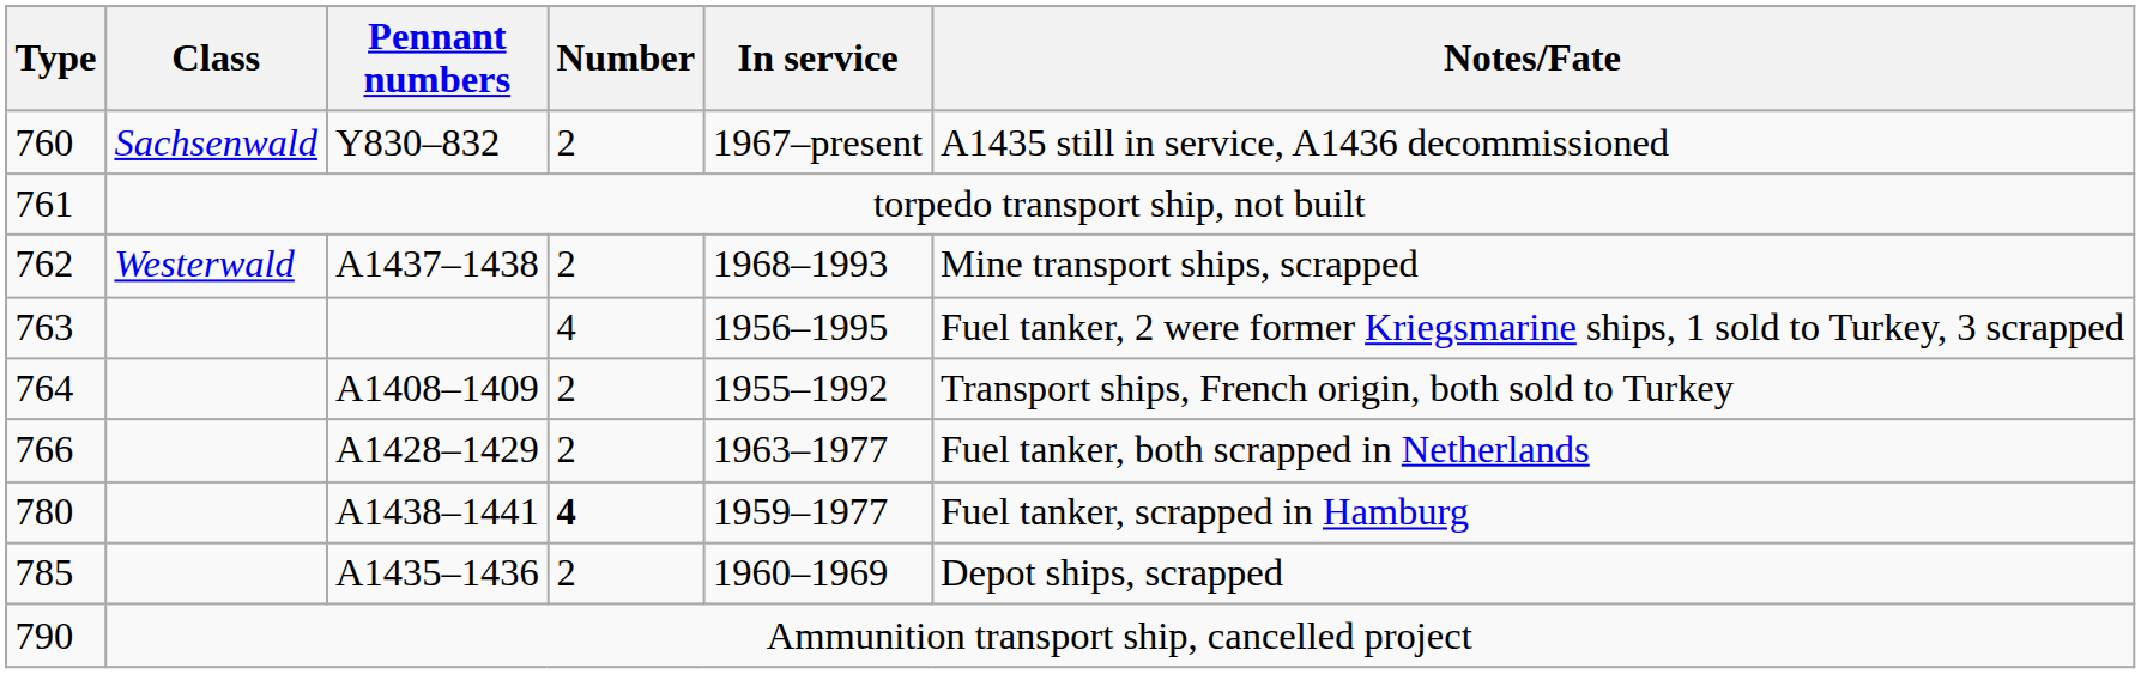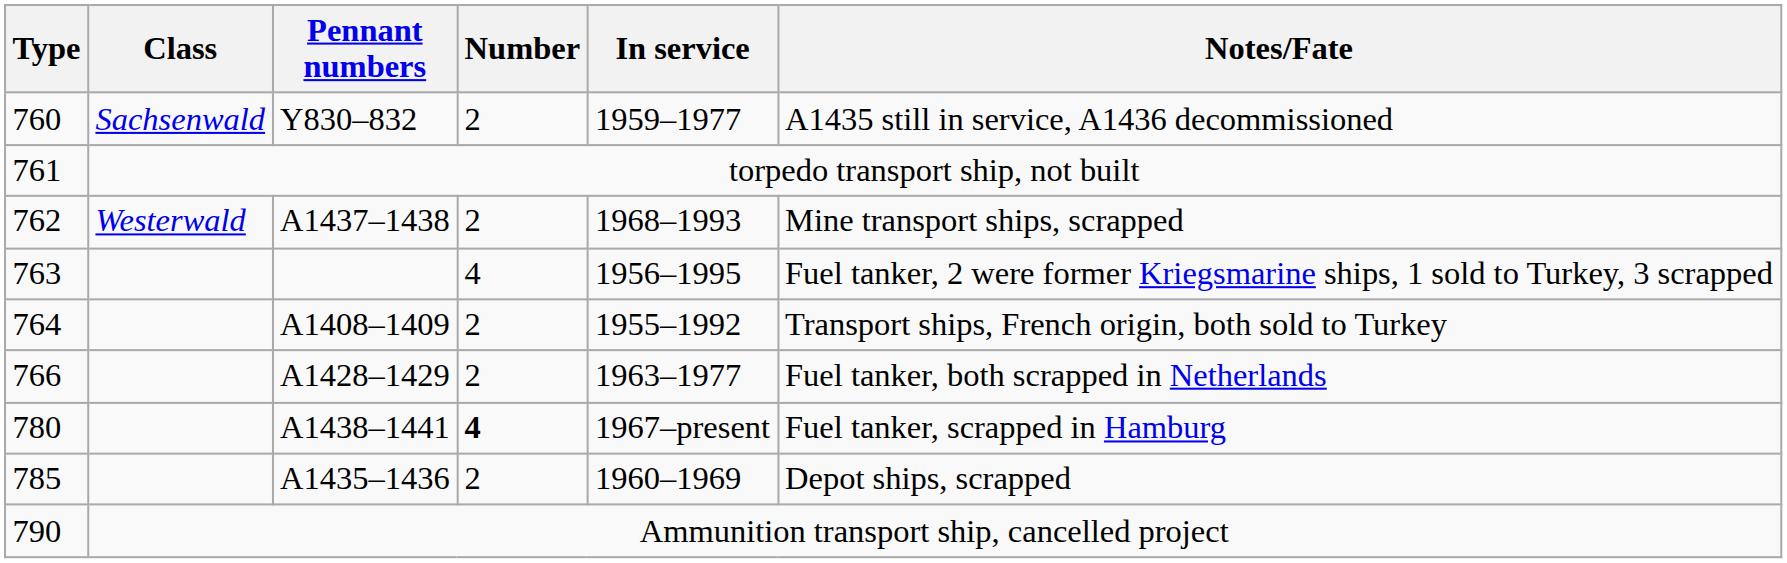 <table class="wikitable">
 <tr>
 <th scope="col">Type</th>
 <th scope="col">Class</th>
 <th scope="col"><a href='#'>Pennant<br>numbers</a></th>
 <th scope="col">Number</th>
 <th scope="col">In service</th>
 <th scope="col">Notes/Fate</th>
 </tr>
 <tr>
 <td>760</td>
 <td><a href='#'><em>Sachsenwald</em></a></td>
 <td>Y830–832</td>
 <td>2</td>
-<td>1967–present</td>
+<td>1959–1977</td>
 <td>A1435 still in service, A1436 decommissioned</td>
 </tr>
 <tr>
 <td>761</td>
 <td colspan="5" style="text-align: center;">torpedo transport ship, not built</td>
 </tr>
 <tr>
 <td>762</td>
 <td><a href='#'><em>Westerwald</em></a></td>
 <td>A1437–1438</td>
 <td>2</td>
 <td>1968–1993</td>
 <td>Mine transport ships, scrapped</td>
 </tr>
 <tr>
 <td>763</td>
 <td></td>
 <td></td>
 <td>4</td>
 <td>1956–1995</td>
 <td>Fuel tanker, 2 were former <a href='#'>Kriegsmarine</a> ships, 1 sold to Turkey, 3 scrapped</td>
 </tr>
 <tr>
 <td>764</td>
 <td></td>
 <td>A1408–1409</td>
 <td>2</td>
 <td>1955–1992</td>
 <td>Transport ships, French origin, both sold to Turkey</td>
 </tr>
 <tr>
 <td>766</td>
 <td></td>
 <td>A1428–1429</td>
 <td>2</td>
 <td>1963–1977</td>
 <td>Fuel tanker, both scrapped in <a href='#'>Netherlands</a></td>
 </tr>
 <tr>
 <td>780</td>
 <td></td>
 <td>A1438–1441</td>
 <td><strong>4</strong></td>
-<td>1959–1977</td>
+<td>1967–present</td>
 <td>Fuel tanker, scrapped in <a href='#'>Hamburg</a></td>
 </tr>
 <tr>
 <td>785</td>
 <td></td>
 <td>A1435–1436</td>
 <td>2</td>
 <td>1960–1969</td>
 <td>Depot ships, scrapped</td>
 </tr>
 <tr>
 <td>790</td>
 <td colspan="5" style="text-align: center;">Ammunition transport ship, cancelled project</td>
 </tr>
 </table>
